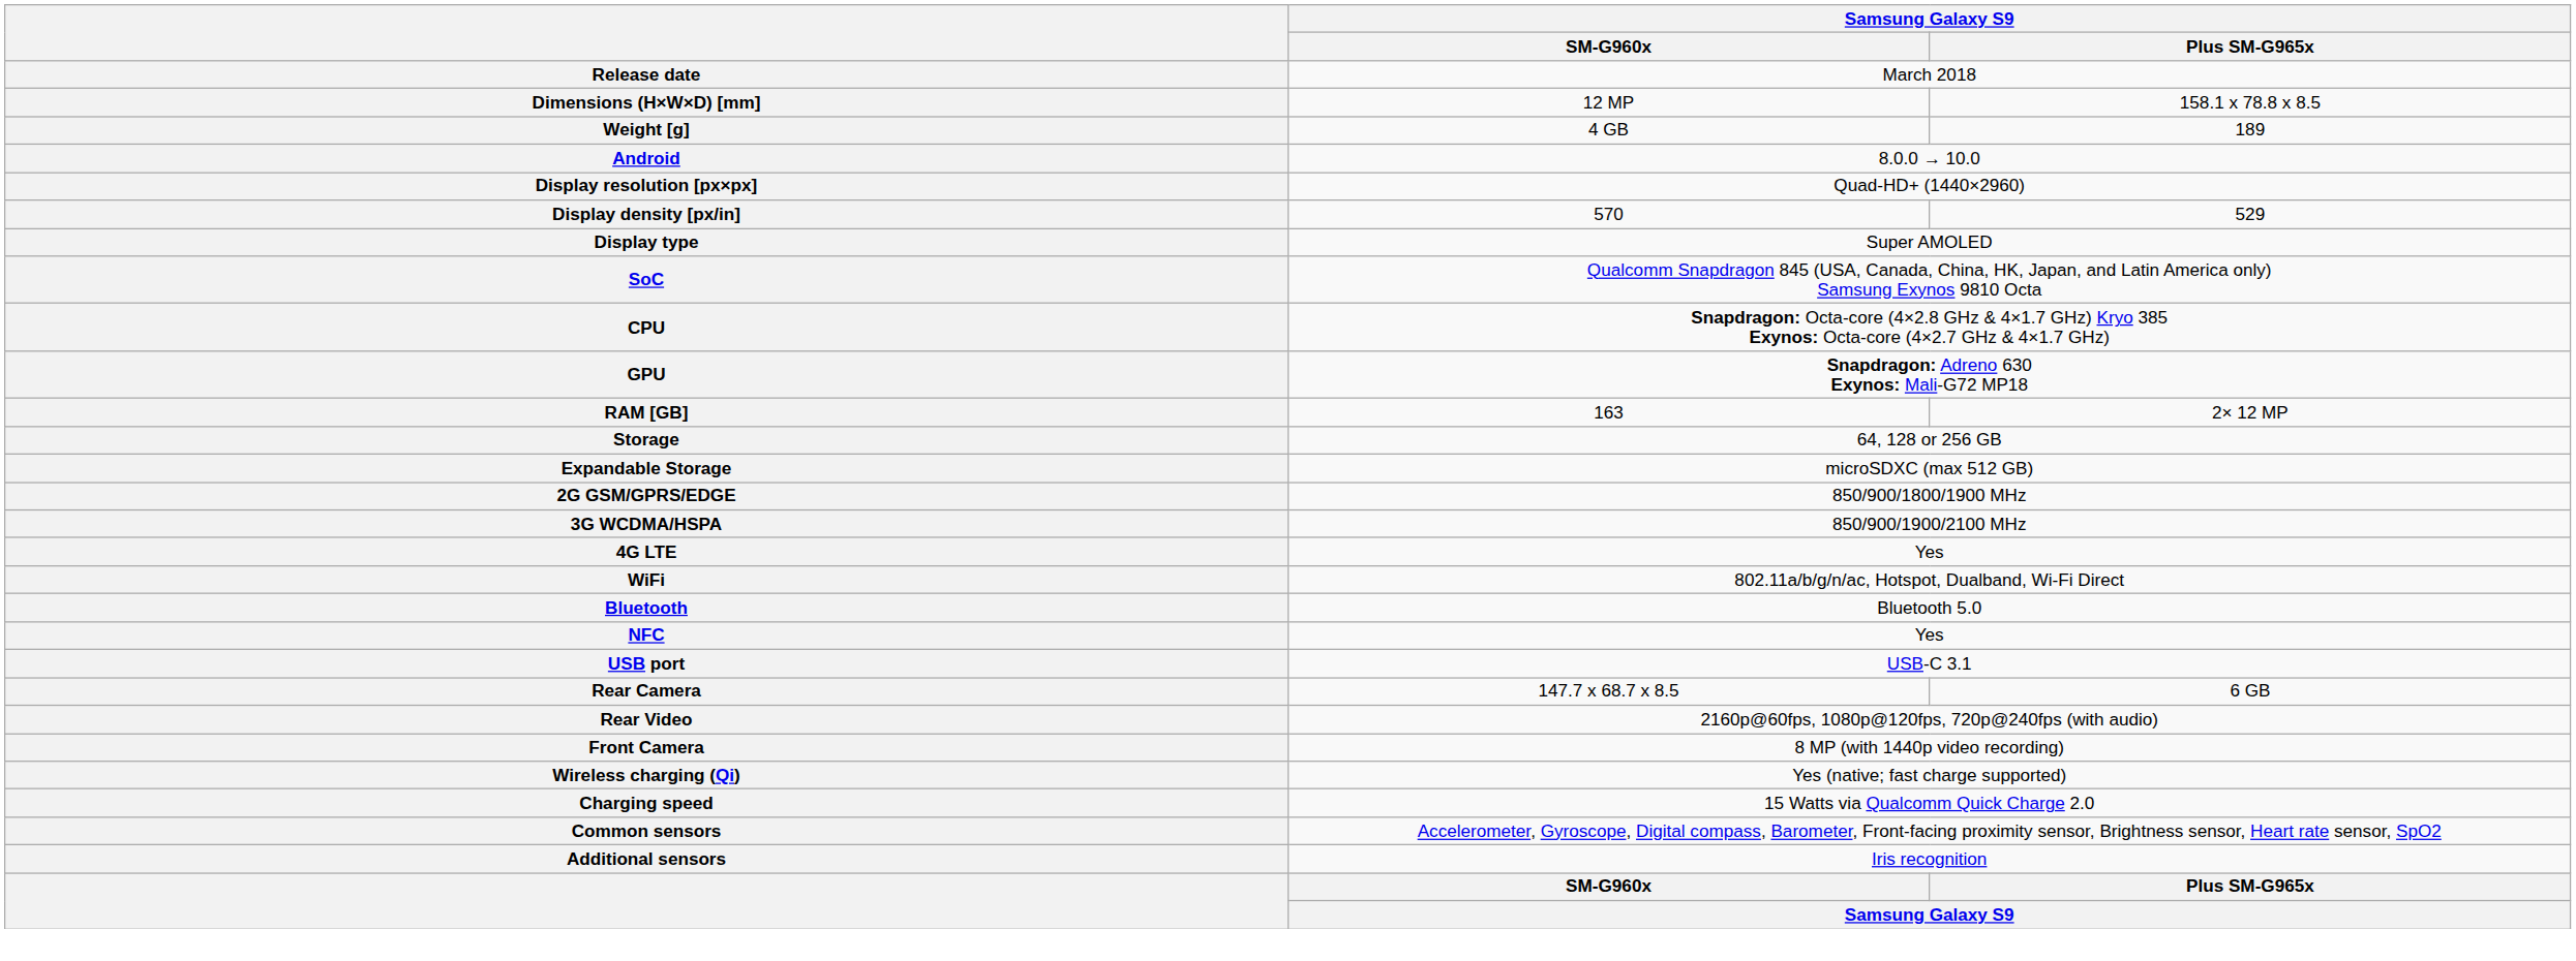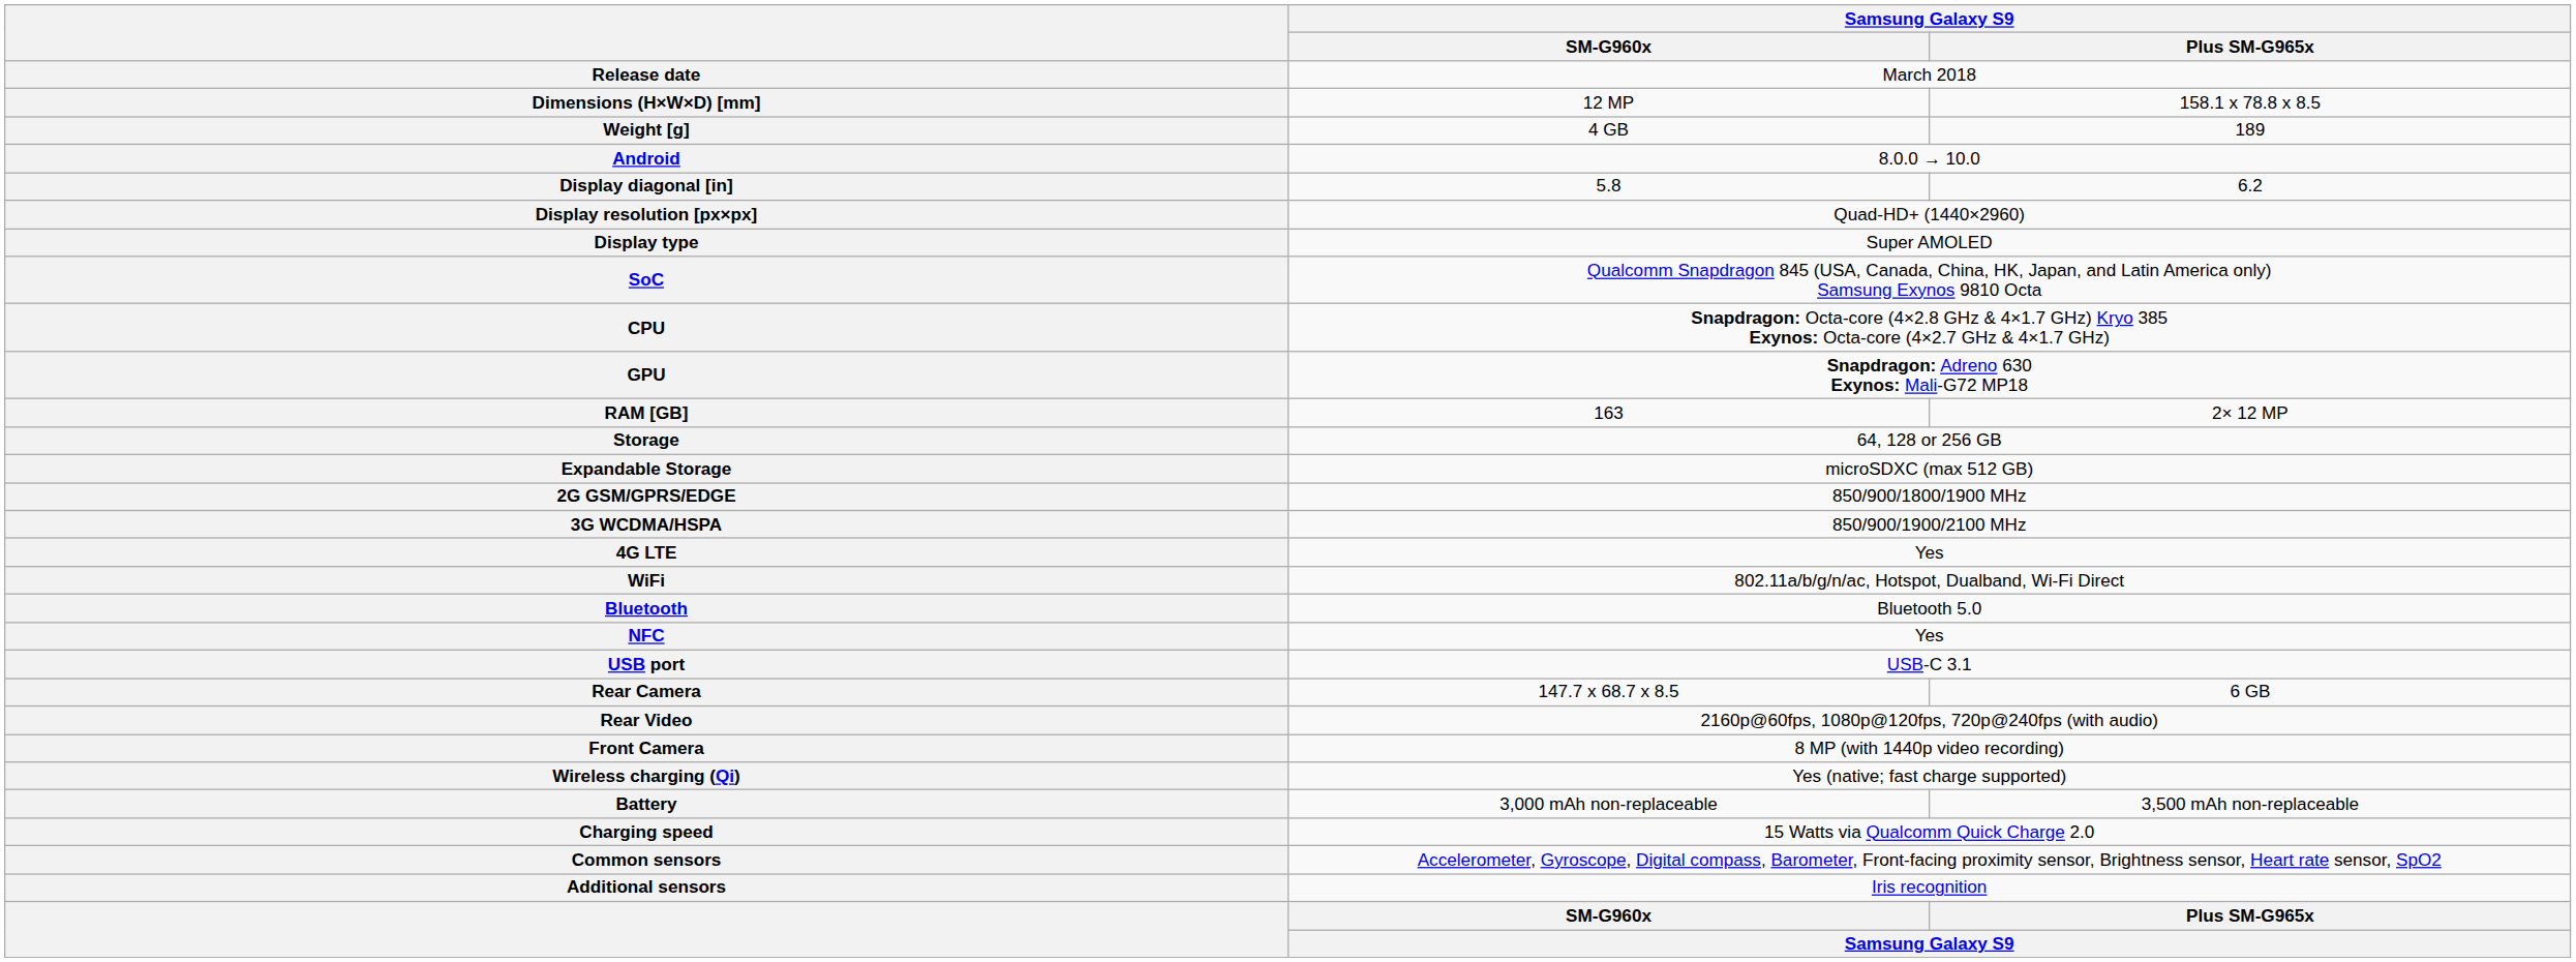 <table class="wikitable" style="text-align: center; font-size:85%">
 <tr>
 <th width="8%" rowspan="2"></th>
 <th width="8%" colspan=2><a href='#'>Samsung Galaxy S9</a></th>
 </tr>
 <tr>
 <th>SM-G960x</th>
 <th>Plus SM-G965x</th>
 </tr>
 <tr>
 <th>Release date</th>
 <td colspan="2">March 2018</td>
 </tr>
 <tr>
 <th title="height × width × depth, all in millimetres">Dimensions (H×W×D) [mm]</th>
 <td colspan="1">12 MP</td>
 <td colspan="1">158.1 x 78.8 x 8.5</td>
 </tr>
 <tr>
 <th title="weight with battery in grams">Weight [g]</th>
 <td colspan="1">4 GB</td>
 <td colspan="1">189</td>
 </tr>
 <tr>
 <th title="Operating System"><a href='#'>Android</a></th>
 <td colspan="2">8.0.0 → 10.0</td>
 </tr>
 <tr>
+<th>Display diagonal [in]</th>
+<td colspan="1">5.8</td>
+<td colspan="1">6.2</td>
+</tr>
+<tr>
 <th>Display resolution [px×px]</th>
 <td colspan="2">Quad-HD+ (1440×2960)</td>
-</tr>
-<tr>
-<th>Display density [px/in]</th>
-<td colspan="1">570</td>
-<td colspan="1">529</td>
 </tr>
 <tr>
 <th>Display type</th>
 <td colspan="2">Super AMOLED</td>
 </tr>
 <tr>
 <th><a href='#'>SoC</a></th>
 <td colspan="2"><a href='#'>Qualcomm Snapdragon</a> 845 (USA, Canada, China, HK, Japan, and Latin America only)<br><a href='#'>Samsung Exynos</a> 9810 Octa</td>
 </tr>
 <tr>
 <th>CPU</th>
 <td colspan="2"><strong>Snapdragon:</strong> Octa-core (4×2.8 GHz & 4×1.7 GHz) <a href='#'>Kryo</a> 385<br><strong>Exynos:</strong> Octa-core (4×2.7 GHz & 4×1.7 GHz)</td>
 </tr>
 <tr>
 <th>GPU</th>
 <td colspan="2"><strong>Snapdragon:</strong> <a href='#'>Adreno</a> 630<br><strong>Exynos:</strong> <a href='#'>Mali</a>-G72 MP18</td>
 </tr>
 <tr>
 <th>RAM [GB]</th>
 <td colspan="1">163</td>
 <td colspan="1">2× 12 MP</td>
 </tr>
 <tr>
 <th>Storage</th>
 <td colspan="2">64, 128 or 256 GB</td>
 </tr>
 <tr>
 <th>Expandable Storage</th>
 <td colspan="2">microSDXC (max 512 GB)</td>
 </tr>
 <tr>
 <th>2G GSM/GPRS/EDGE</th>
 <td colspan="2">850/900/1800/1900 MHz</td>
 </tr>
 <tr>
 <th>3G WCDMA/HSPA</th>
 <td colspan="2">850/900/1900/2100 MHz</td>
 </tr>
 <tr>
 <th>4G LTE</th>
 <td colspan="2">Yes</td>
 </tr>
 <tr>
 <th>WiFi</th>
 <td colspan="2">802.11a/b/g/n/ac, Hotspot, Dualband, Wi-Fi Direct</td>
 </tr>
 <tr>
 <th><a href='#'>Bluetooth</a></th>
 <td colspan="2">Bluetooth 5.0</td>
 </tr>
 <tr>
 <th><a href='#'>NFC</a></th>
 <td colspan="2">Yes</td>
 </tr>
 <tr>
 <th><a href='#'>USB</a> port</th>
 <td colspan="2"><a href='#'>USB</a>-C 3.1</td>
 </tr>
 <tr>
 <th>Rear Camera</th>
 <td colspan="1">147.7 x 68.7 x 8.5</td>
 <td colspan="1">6 GB</td>
 </tr>
 <tr>
 <th>Rear Video</th>
 <td colspan="2">2160p@60fps, 1080p@120fps, 720p@240fps (with audio)</td>
 </tr>
 <tr>
 <th>Front Camera</th>
 <td colspan="2">8 MP (with 1440p video recording)</td>
 </tr>
 <tr>
 <th>Wireless charging (<a href='#'>Qi</a>)</th>
 <td colspan="2">Yes (native; fast charge supported)</td>
 </tr>
 <tr>
+<th>Battery</th>
+<td colspan="1">3,000 mAh non-replaceable</td>
+<td colspan="1">3,500 mAh non-replaceable</td>
+</tr>
+<tr>
 <th>Charging speed</th>
 <td colspan="2">15 Watts via <a href='#'>Qualcomm Quick Charge</a> 2.0</td>
 </tr>
 <tr>
 <th>Common sensors</th>
 <td colspan="2"><a href='#'>Accelerometer</a>, <a href='#'>Gyroscope</a>, <a href='#'>Digital compass</a>, <a href='#'>Barometer</a>, Front-facing proximity sensor, Brightness sensor, <a href='#'>Heart rate</a> sensor, <a href='#'>SpO2</a></td>
 </tr>
 <tr>
 <th>Additional sensors</th>
 <td colspan="2"><a href='#'>Iris recognition</a></td>
 </tr>
 <tr>
 <th width="8%" rowspan="2"></th>
 <th>SM-G960x</th>
 <th>Plus SM-G965x</th>
 </tr>
 <tr>
 <th width="8%" colspan=2><a href='#'>Samsung Galaxy S9</a></th>
 </tr>
 </table>
